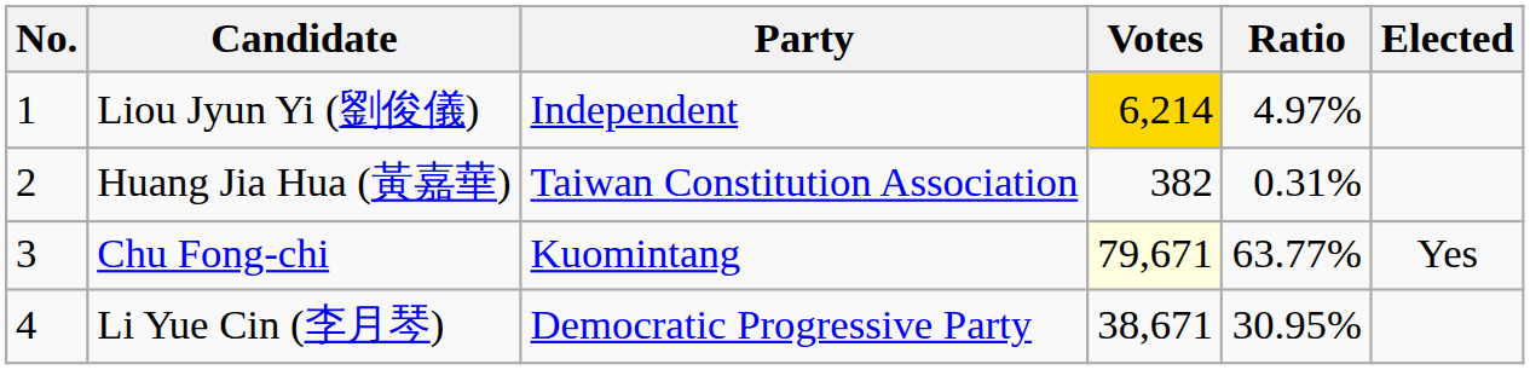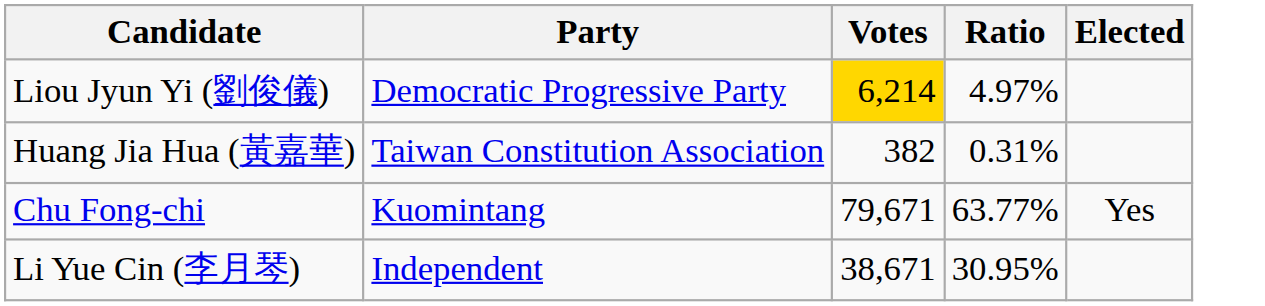 <table class=wikitable>
 <tr>
-<th>No.</th>
 <th>Candidate</th>
 <th>Party</th>
 <th>Votes</th>
 <th>Ratio</th>
 <th>Elected</th>
 </tr>
 <tr>
-<td>1</td>
 <td>Liou Jyun Yi  (<a href='#'>劉俊儀</a>)</td>
-<td><a href='#'>Independent</a></td>
+<td><a href='#'>Democratic Progressive Party</a></td>
 <td align="right" style="background: gold;">6,214</td>
 <td align="right">4.97%</td>
 <td></td>
 </tr>
 <tr>
-<td>2</td>
 <td>Huang Jia Hua  (<a href='#'>黃嘉華</a>)</td>
 <td><a href='#'>Taiwan Constitution Association</a></td>
 <td align="right">382</td>
 <td align="right">0.31%</td>
 <td></td>
 </tr>
 <tr>
-<td>3</td>
 <td><a href='#'>Chu Fong-chi</a></td>
 <td><a href='#'>Kuomintang</a></td>
-<td align="right" style="background: lightyellow;">79,671</td>
+<td align="right">79,671</td>
 <td align="right">63.77%</td>
 <td align="center">Yes</td>
 </tr>
 <tr>
-<td>4</td>
 <td>Li Yue Cin  (<a href='#'>李月琴</a>)</td>
-<td><a href='#'>Democratic Progressive Party</a></td>
+<td><a href='#'>Independent</a></td>
 <td align="right">38,671</td>
 <td align="right">30.95%</td>
 <td></td>
 </tr>
 </table>
